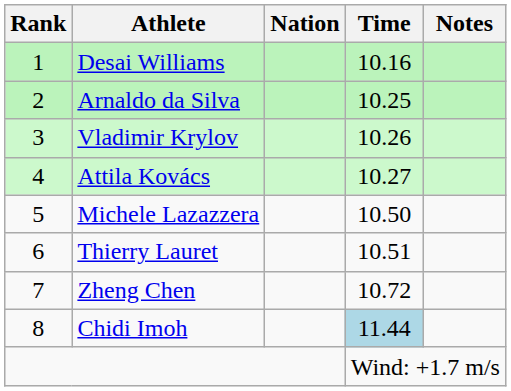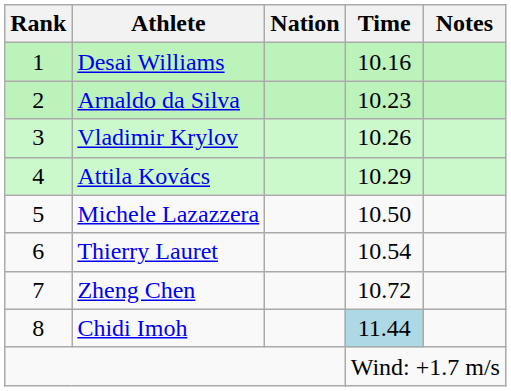 <table class="wikitable sortable" style="text-align:center">
 <tr>
 <th>Rank</th>
 <th>Athlete</th>
 <th>Nation</th>
 <th>Time</th>
 <th>Notes</th>
 </tr>
 <tr style="background:#bbf3bb;">
 <td>1</td>
 <td align=left><a href='#'>Desai Williams</a></td>
 <td align=left></td>
 <td>10.16</td>
 <td></td>
 </tr>
 <tr style="background:#bbf3bb;">
 <td>2</td>
 <td align=left><a href='#'>Arnaldo da Silva</a></td>
 <td align=left></td>
-<td>10.25</td>
+<td>10.23</td>
 <td></td>
 </tr>
 <tr style="background:#ccf9cc;">
 <td>3</td>
 <td align=left><a href='#'>Vladimir Krylov</a></td>
 <td align=left></td>
 <td>10.26</td>
 <td></td>
 </tr>
 <tr style="background:#ccf9cc;">
 <td>4</td>
 <td align=left><a href='#'>Attila Kovács</a></td>
 <td align=left></td>
-<td>10.27</td>
+<td>10.29</td>
 <td></td>
 </tr>
 <tr>
 <td>5</td>
 <td align=left><a href='#'>Michele Lazazzera</a></td>
 <td align=left></td>
 <td>10.50</td>
 <td></td>
 </tr>
 <tr>
 <td>6</td>
 <td align=left><a href='#'>Thierry Lauret</a></td>
 <td align=left></td>
-<td>10.51</td>
+<td>10.54</td>
 <td></td>
 </tr>
 <tr>
 <td>7</td>
 <td align=left><a href='#'>Zheng Chen</a></td>
 <td align=left></td>
 <td>10.72</td>
 <td></td>
 </tr>
 <tr>
 <td>8</td>
 <td align=left><a href='#'>Chidi Imoh</a></td>
 <td align=left></td>
 <td style="background: lightblue;">11.44</td>
 <td></td>
 </tr>
 <tr class="sortbottom">
 <td colspan=3></td>
 <td colspan="3" style="text-align:left;">Wind: +1.7 m/s</td>
 </tr>
 </table>
